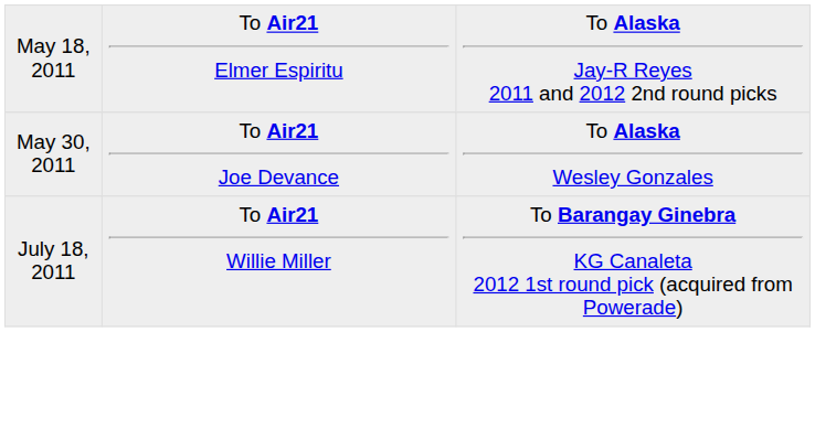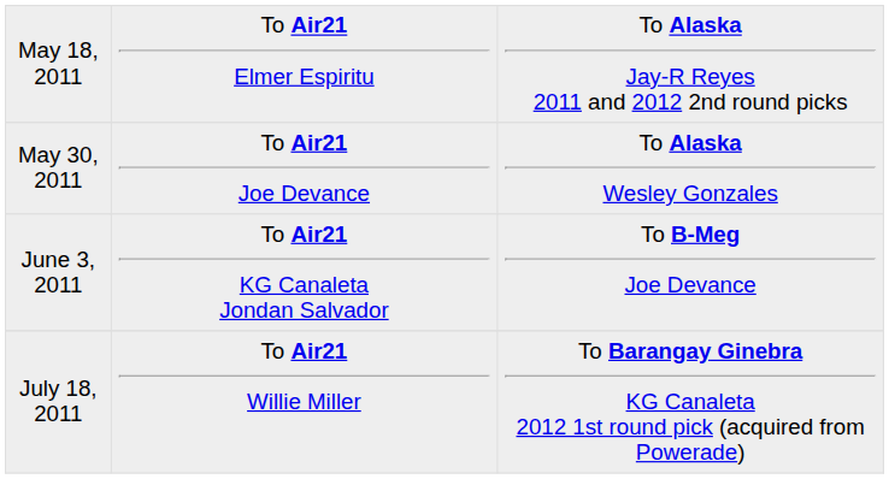 <table border=1 style="border-collapse:collapse; text-align: center; width: 100%" bordercolor="#DFDFDF"  cellpadding="5">
 <tr>
 </tr>
 <tr bgcolor="eeeeee">
 <td style="width:12%">May 18, 2011<br></td>
 <td style="width:44%" valign="top">To <strong><a href='#'>Air21</a></strong><hr><a href='#'>Elmer Espiritu</a></td>
 <td style="width:44%" valign="top">To <strong><a href='#'>Alaska</a></strong><hr><a href='#'>Jay-R Reyes</a><br><a href='#'>2011</a> and <a href='#'>2012</a> 2nd round picks</td>
 </tr>
 <tr>
 </tr>
 <tr bgcolor="eeeeee">
 <td style="width:12%">May 30, 2011<br></td>
 <td style="width:44%" valign="top">To <strong><a href='#'>Air21</a></strong><hr><a href='#'>Joe Devance</a></td>
 <td style="width:44%" valign="top">To <strong><a href='#'>Alaska</a></strong><hr><a href='#'>Wesley Gonzales</a></td>
 </tr>
 <tr>
 </tr>
+<tr bgcolor="eeeeee">
+<td style="width:12%">June 3, 2011<br></td>
+<td style="width:44%" valign="top">To <strong><a href='#'>Air21</a></strong><hr><a href='#'>KG Canaleta</a><br><a href='#'>Jondan Salvador</a></td>
+<td style="width:44%" valign="top">To <strong><a href='#'>B-Meg</a></strong><hr><a href='#'>Joe Devance</a></td>
+</tr>
 <tr>
 </tr>
 <tr bgcolor="eeeeee">
 <td style="width:12%">July 18, 2011<br></td>
 <td style="width:44%" valign="top">To <strong><a href='#'>Air21</a></strong><hr><a href='#'>Willie Miller</a></td>
 <td style="width:44%" valign="top">To <strong><a href='#'>Barangay Ginebra</a></strong><hr><a href='#'>KG Canaleta</a><br><a href='#'>2012 1st round pick</a> (acquired from <a href='#'>Powerade</a>)</td>
 </tr>
 </table>
